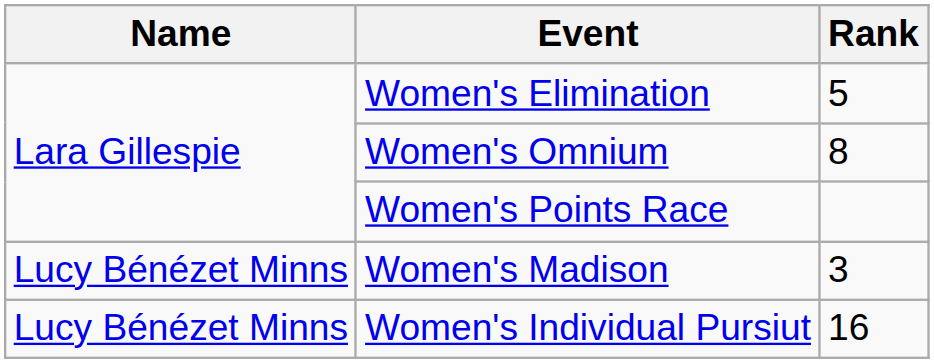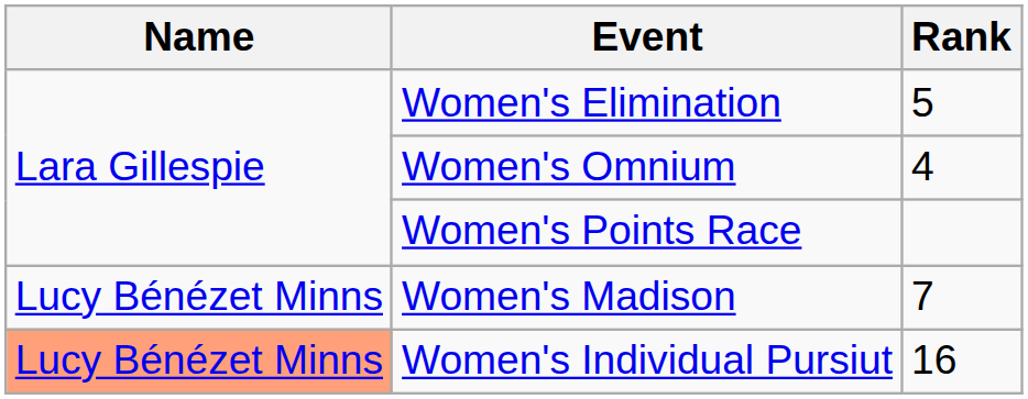 <table class="wikitable">
 <tr>
 <th>Name</th>
 <th>Event</th>
 <th>Rank</th>
 </tr>
 <tr>
 <td rowspan="3"><a href='#'>Lara Gillespie</a></td>
 <td><a href='#'>Women's Elimination</a></td>
 <td>5</td>
 </tr>
 <tr>
 <td><a href='#'>Women's Omnium</a></td>
-<td>8</td>
+<td>4</td>
 </tr>
 <tr>
 <td><a href='#'>Women's Points Race</a></td>
 <td></td>
 </tr>
 <tr>
 <td><a href='#'>Lucy Bénézet Minns</a></td>
 <td><a href='#'>Women's Madison</a></td>
-<td>3</td>
+<td>7</td>
 </tr>
 <tr>
-<td><a href='#'>Lucy Bénézet Minns</a></td>
+<td style="background: lightsalmon;"><a href='#'>Lucy Bénézet Minns</a></td>
 <td><a href='#'>Women's Individual Pursiut</a></td>
 <td>16</td>
 </tr>
 </table>
